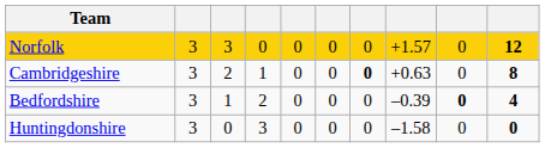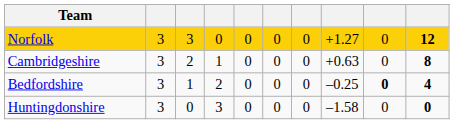 <table class="wikitable" style="text-align:center">
 <tr>
 <th width="150">Team</th>
 <th width="25"></th>
 <th width="25"></th>
 <th width="25"></th>
 <th width="25"></th>
 <th width="25"></th>
 <th width="25"></th>
 <th width="40"></th>
 <th width="40"></th>
 <th width="40"></th>
 </tr>
 <tr style="background:#fbd009">
 <td style="text-align:left"><a href='#'>Norfolk</a></td>
 <td>3</td>
 <td>3</td>
 <td>0</td>
 <td>0</td>
 <td>0</td>
 <td>0</td>
-<td>+1.57</td>
+<td>+1.27</td>
 <td>0</td>
 <td><strong>12</strong></td>
 </tr>
 <tr>
 <td style="text-align:left"><a href='#'>Cambridgeshire</a></td>
 <td>3</td>
 <td>2</td>
 <td>1</td>
 <td>0</td>
 <td>0</td>
-<td><strong>0</strong></td>
+<td>0</td>
 <td>+0.63</td>
 <td>0</td>
 <td><strong>8</strong></td>
 </tr>
 <tr>
 <td style="text-align:left"><a href='#'>Bedfordshire</a></td>
 <td>3</td>
 <td>1</td>
 <td>2</td>
 <td>0</td>
 <td>0</td>
 <td>0</td>
-<td>–0.39</td>
+<td>–0.25</td>
 <td><strong>0</strong></td>
 <td><strong>4</strong></td>
 </tr>
 <tr>
 <td style="text-align:left"><a href='#'>Huntingdonshire</a></td>
 <td>3</td>
 <td>0</td>
 <td>3</td>
 <td>0</td>
 <td>0</td>
 <td>0</td>
 <td>–1.58</td>
 <td>0</td>
 <td><strong>0</strong></td>
 </tr>
 </table>
